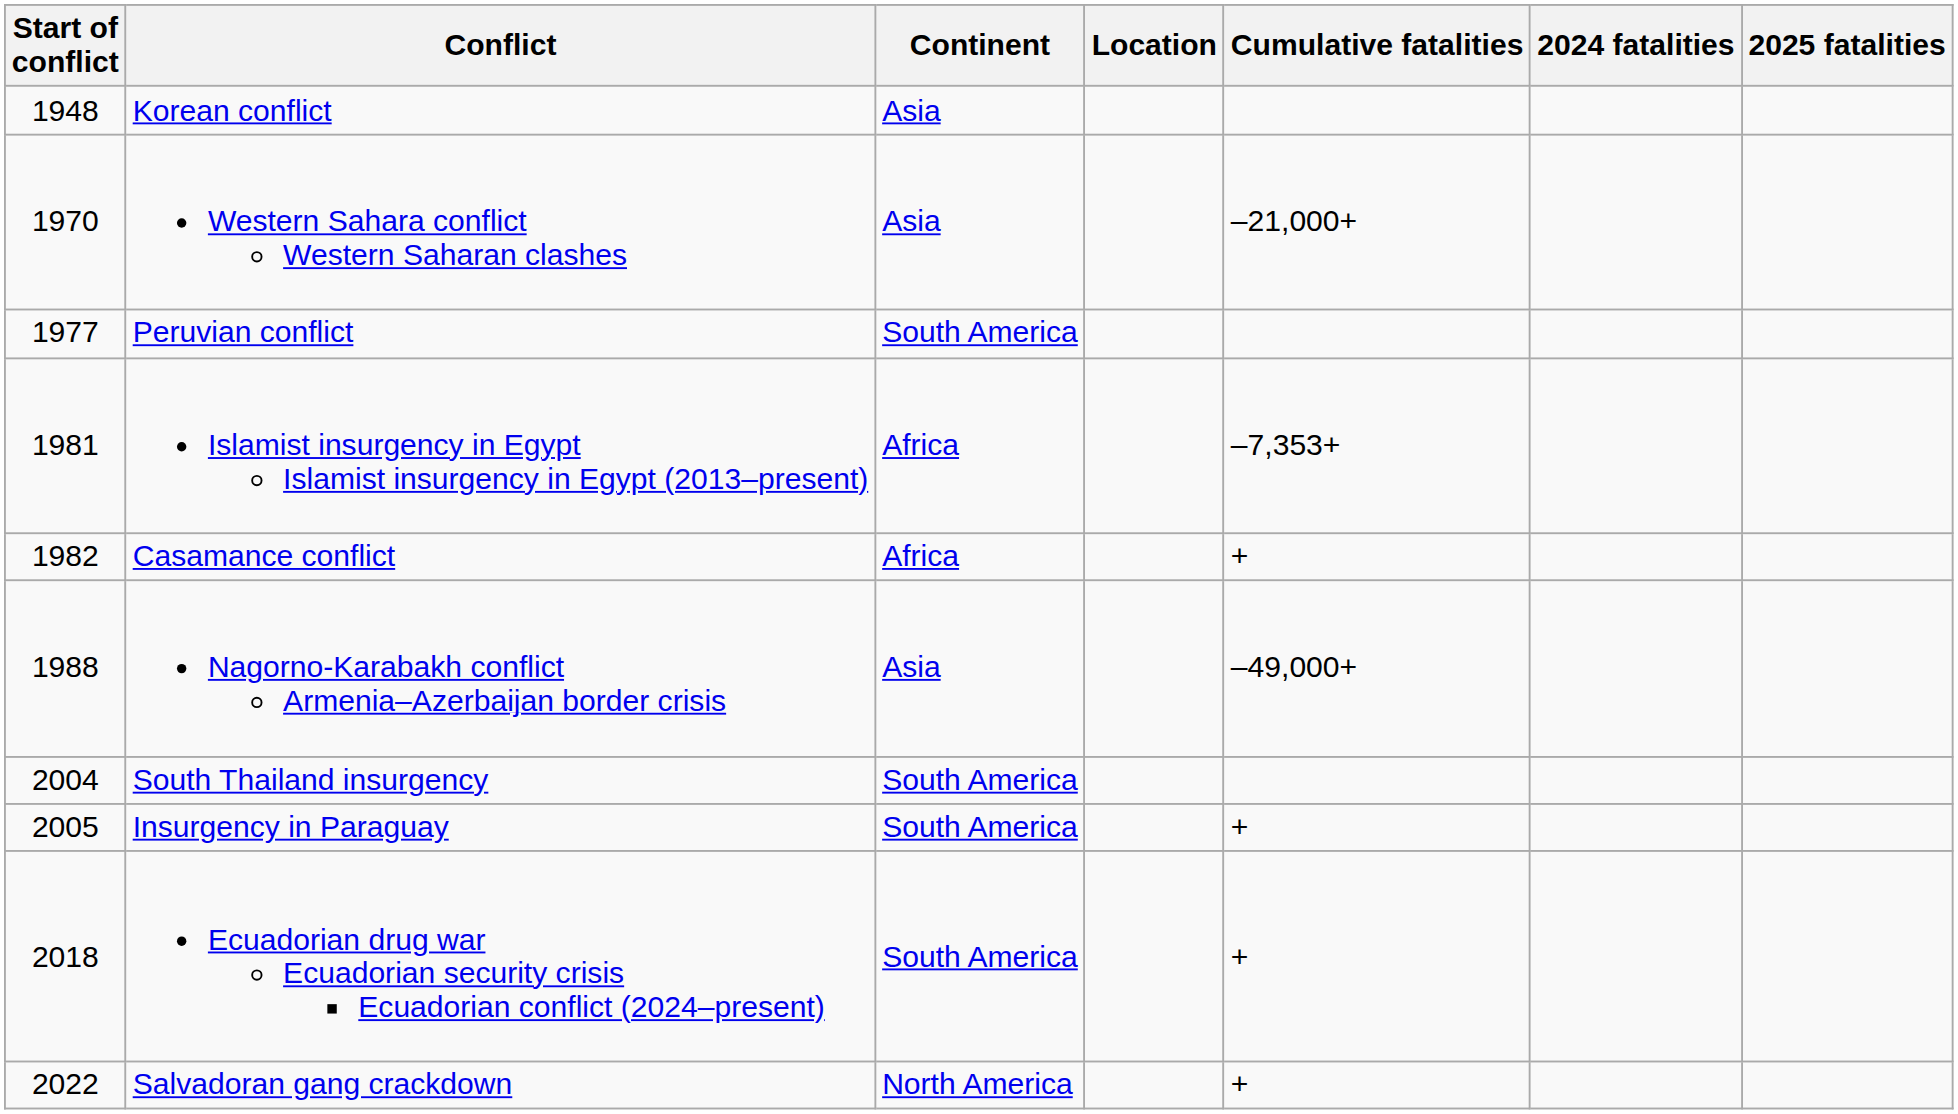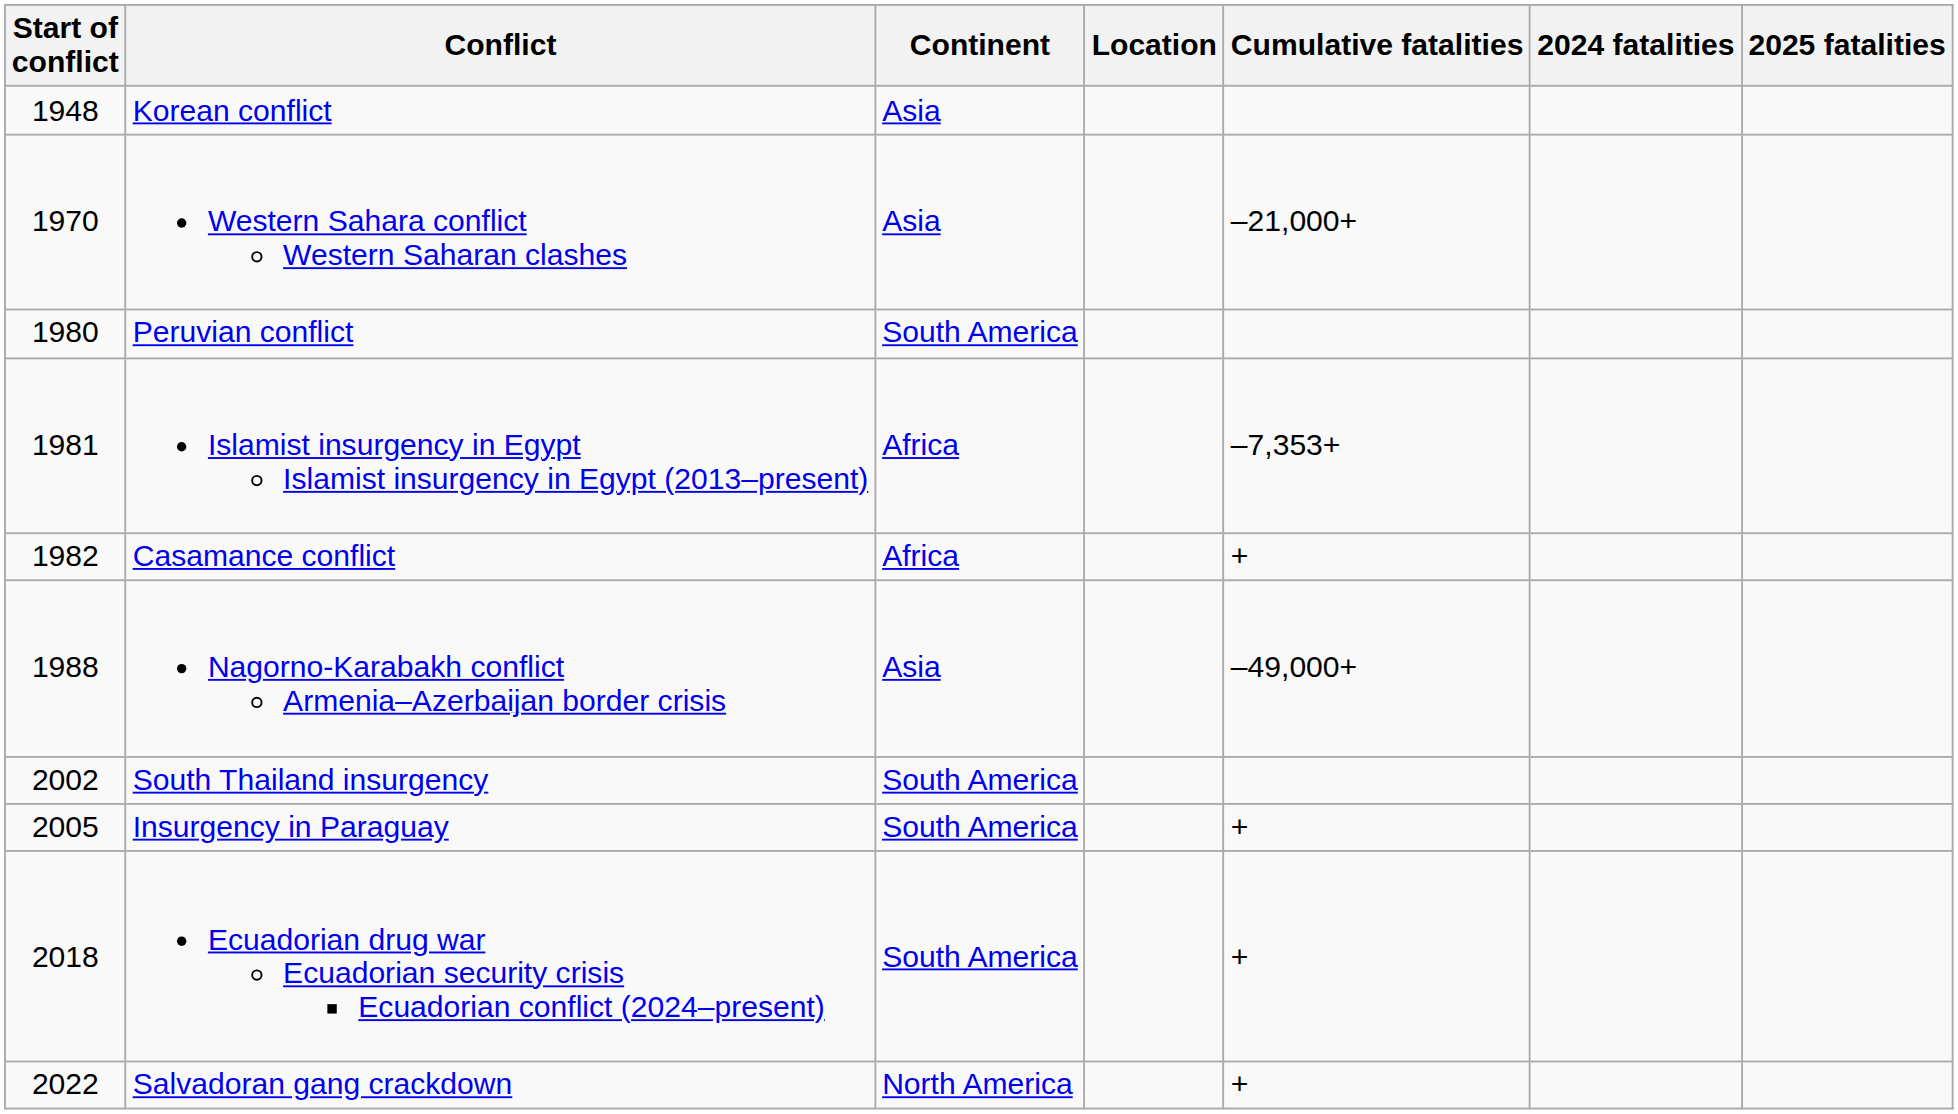 <table class="wikitable sortable" id="conflicts1">
 <tr>
 <th>Start of<br>conflict</th>
 <th>Conflict</th>
 <th>Continent</th>
 <th>Location</th>
 <th data-sort-type="number">Cumulative fatalities</th>
 <th data-sort-type="number">2024 fatalities</th>
 <th data-sort-type="number">2025 fatalities</th>
 </tr>
 <tr>
 <td style="text-align:center;">1948</td>
 <td><a href='#'>Korean conflict</a></td>
 <td><a href='#'>Asia</a></td>
 <td><em></em><br><em></em></td>
 <td></td>
 <td></td>
 <td></td>
 </tr>
 <tr>
 <td style="text-align:center;">1970</td>
 <td><br><ul><li><a href='#'>Western Sahara conflict</a><ul><li><a href='#'>Western Saharan clashes</a></li></ul></li></ul></td>
 <td><a href='#'>Asia</a></td>
 <td><br><em></em></td>
 <td>–21,000+</td>
 <td></td>
 <td></td>
 </tr>
 <tr>
-<td style="text-align:center;">1977</td>
+<td style="text-align:center;">1980</td>
 <td><a href='#'>Peruvian conflict</a></td>
 <td><a href='#'>South America</a></td>
 <td></td>
 <td></td>
 <td></td>
 <td></td>
 </tr>
 <tr>
 <td style="text-align:center;">1981</td>
 <td><br><ul><li><a href='#'>Islamist insurgency in Egypt</a><ul><li><a href='#'>Islamist insurgency in Egypt (2013–present)</a></li></ul></li></ul></td>
 <td><a href='#'>Africa</a></td>
 <td></td>
 <td>–7,353+</td>
 <td></td>
 <td></td>
 </tr>
 <tr>
 <td style="text-align:center;">1982</td>
 <td><a href='#'>Casamance conflict</a></td>
 <td><a href='#'>Africa</a></td>
 <td></td>
 <td>+</td>
 <td></td>
 <td></td>
 </tr>
 <tr>
 <td style="text-align:center;">1988</td>
 <td><br><ul><li><a href='#'>Nagorno-Karabakh conflict</a><ul><li><a href='#'>Armenia–Azerbaijan border crisis</a></li></ul></li></ul></td>
 <td><a href='#'>Asia</a></td>
 <td><br></td>
 <td>–49,000+</td>
 <td></td>
 <td></td>
 </tr>
 <tr>
-<td style="text-align:center;">2004</td>
+<td style="text-align:center;">2002</td>
 <td><a href='#'>South Thailand insurgency</a></td>
 <td><a href='#'>South America</a></td>
 <td></td>
 <td></td>
 <td></td>
 <td></td>
 </tr>
 <tr>
 <td style="text-align:center;">2005</td>
 <td><a href='#'>Insurgency in Paraguay</a></td>
 <td><a href='#'>South America</a></td>
 <td></td>
 <td>+</td>
 <td></td>
 <td></td>
 </tr>
 <tr>
 <td style="text-align:center;">2018</td>
 <td><br><ul><li><a href='#'>Ecuadorian drug war</a><ul><li><a href='#'>Ecuadorian security crisis</a><ul><li><a href='#'>Ecuadorian conflict (2024–present)</a></li></ul></li></ul></li></ul></td>
 <td><a href='#'>South America</a></td>
 <td></td>
 <td>+</td>
 <td></td>
 <td></td>
 </tr>
 <tr>
 <td style="text-align:center;">2022</td>
 <td><a href='#'>Salvadoran gang crackdown</a></td>
 <td><a href='#'>North America</a></td>
 <td></td>
 <td>+</td>
 <td></td>
 <td></td>
 </tr>
 </table>
